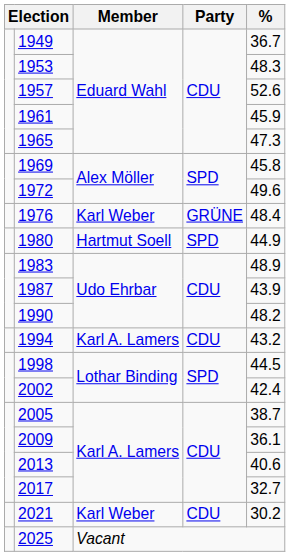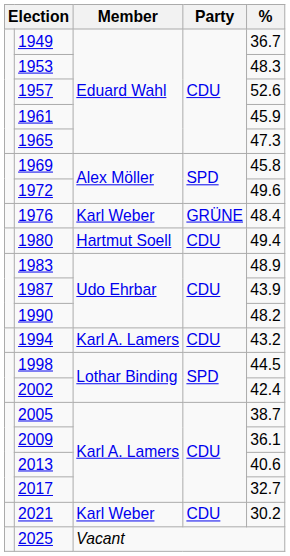 <table class=wikitable>
 <tr>
 <th colspan=2>Election</th>
 <th>Member</th>
 <th>Party</th>
 <th>%</th>
 </tr>
 <tr>
 <td rowspan=5 bgcolor=></td>
 <td><a href='#'>1949</a></td>
 <td rowspan=5><a href='#'>Eduard Wahl</a></td>
 <td rowspan=5><a href='#'>CDU</a></td>
 <td align=right>36.7</td>
 </tr>
 <tr>
 <td><a href='#'>1953</a></td>
 <td align=right>48.3</td>
 </tr>
 <tr>
 <td><a href='#'>1957</a></td>
 <td align=right>52.6</td>
 </tr>
 <tr>
 <td><a href='#'>1961</a></td>
 <td align=right>45.9</td>
 </tr>
 <tr>
 <td><a href='#'>1965</a></td>
 <td align=right>47.3</td>
 </tr>
 <tr>
 <td rowspan=2 bgcolor=></td>
 <td><a href='#'>1969</a></td>
 <td rowspan=2><a href='#'>Alex Möller</a></td>
 <td rowspan=2><a href='#'>SPD</a></td>
 <td align=right>45.8</td>
 </tr>
 <tr>
 <td><a href='#'>1972</a></td>
 <td align=right>49.6</td>
 </tr>
 <tr>
 <td bgcolor=></td>
 <td><a href='#'>1976</a></td>
 <td><a href='#'>Karl Weber</a></td>
 <td><a href='#'>GRÜNE</a></td>
 <td align=right>48.4</td>
 </tr>
 <tr>
 <td bgcolor=></td>
 <td><a href='#'>1980</a></td>
 <td><a href='#'>Hartmut Soell</a></td>
-<td><a href='#'>SPD</a></td>
-<td align=right>44.9</td>
+<td><a href='#'>CDU</a></td>
+<td align=right>49.4</td>
 </tr>
 <tr>
 <td rowspan=3 bgcolor=></td>
 <td><a href='#'>1983</a></td>
 <td rowspan=3><a href='#'>Udo Ehrbar</a></td>
 <td rowspan=3><a href='#'>CDU</a></td>
 <td align=right>48.9</td>
 </tr>
 <tr>
 <td><a href='#'>1987</a></td>
 <td align=right>43.9</td>
 </tr>
 <tr>
 <td><a href='#'>1990</a></td>
 <td align=right>48.2</td>
 </tr>
 <tr>
 <td bgcolor=></td>
 <td><a href='#'>1994</a></td>
 <td><a href='#'>Karl A. Lamers</a></td>
 <td><a href='#'>CDU</a></td>
 <td align=right>43.2</td>
 </tr>
 <tr>
 <td rowspan=2 bgcolor=></td>
 <td><a href='#'>1998</a></td>
 <td rowspan=2><a href='#'>Lothar Binding</a></td>
 <td rowspan=2><a href='#'>SPD</a></td>
 <td align=right>44.5</td>
 </tr>
 <tr>
 <td><a href='#'>2002</a></td>
 <td align=right>42.4</td>
 </tr>
 <tr>
 <td rowspan=4 bgcolor=></td>
 <td><a href='#'>2005</a></td>
 <td rowspan=4><a href='#'>Karl A. Lamers</a></td>
 <td rowspan=4><a href='#'>CDU</a></td>
 <td align=right>38.7</td>
 </tr>
 <tr>
 <td><a href='#'>2009</a></td>
 <td align=right>36.1</td>
 </tr>
 <tr>
 <td><a href='#'>2013</a></td>
 <td align=right>40.6</td>
 </tr>
 <tr>
 <td><a href='#'>2017</a></td>
 <td align=right>32.7</td>
 </tr>
 <tr>
 <td bgcolor=></td>
 <td><a href='#'>2021</a></td>
 <td><a href='#'>Karl Weber</a></td>
 <td><a href='#'>CDU</a></td>
 <td align=right>30.2</td>
 </tr>
 <tr>
 <td></td>
 <td><a href='#'>2025</a></td>
 <td colspan=3><em>Vacant</em></td>
 </tr>
 </table>
